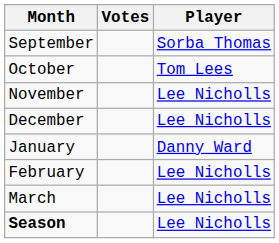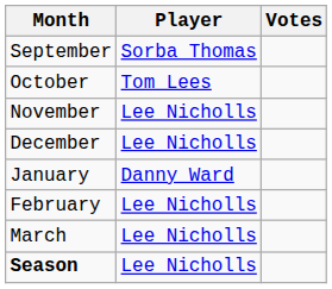 <table class="wikitable" style="text-align:left">
 <tr>
 <th>Month</th>
+<th>Player</th>
 <th>Votes</th>
-<th>Player</th>
 </tr>
 <tr>
 <td>September</td>
+<td> <a href='#'>Sorba Thomas</a></td>
 <td></td>
-<td> <a href='#'>Sorba Thomas</a></td>
 </tr>
 <tr>
 <td>October</td>
+<td> <a href='#'>Tom Lees</a></td>
 <td></td>
-<td> <a href='#'>Tom Lees</a></td>
 </tr>
 <tr>
 <td>November</td>
+<td> <a href='#'>Lee Nicholls</a></td>
 <td></td>
-<td> <a href='#'>Lee Nicholls</a></td>
 </tr>
 <tr>
 <td>December</td>
+<td> <a href='#'>Lee Nicholls</a></td>
 <td></td>
-<td> <a href='#'>Lee Nicholls</a></td>
 </tr>
 <tr>
 <td>January</td>
+<td> <a href='#'>Danny Ward</a></td>
 <td></td>
-<td> <a href='#'>Danny Ward</a></td>
 </tr>
 <tr>
 <td>February</td>
+<td> <a href='#'>Lee Nicholls</a></td>
 <td></td>
-<td> <a href='#'>Lee Nicholls</a></td>
 </tr>
 <tr>
 <td>March</td>
+<td> <a href='#'>Lee Nicholls</a></td>
 <td></td>
-<td> <a href='#'>Lee Nicholls</a></td>
 </tr>
 <tr>
 <td><strong>Season</strong></td>
+<td> <a href='#'>Lee Nicholls</a></td>
 <td></td>
-<td> <a href='#'>Lee Nicholls</a></td>
 </tr>
 </table>
